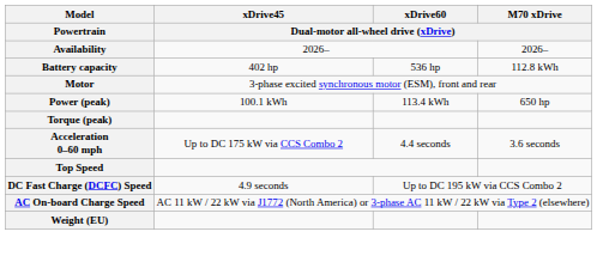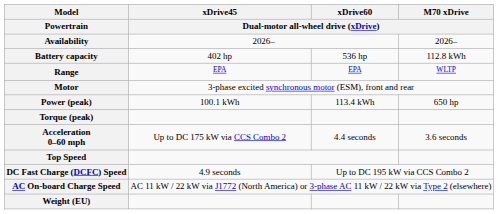 <table class="wikitable" style="text-align:center; font-size:90%;">
 <tr>
 <th>Model</th>
 <th>xDrive45</th>
 <th>xDrive60</th>
 <th>M70 xDrive</th>
 </tr>
 <tr>
 <th>Powertrain</th>
 <th colspan="3">Dual-motor all-wheel drive (<a href='#'>xDrive</a>)</th>
 </tr>
 <tr>
 <th>Availability</th>
 <td colspan="2">2026–</td>
 <td>2026–</td>
 </tr>
 <tr>
 <th>Battery capacity</th>
 <td>402 hp</td>
 <td>536 hp</td>
 <td>112.8 kWh</td>
+</tr>
+<tr>
+<th>Range</th>
+<td><sup><a href='#'>EPA</a></sup></td>
+<td><sup><a href='#'>EPA</a></sup></td>
+<td><sup><a href='#'>WLTP</a></sup></td>
 </tr>
 <tr>
 <th>Motor</th>
 <td colspan="3">3-phase excited <a href='#'>synchronous motor</a> (ESM), front and rear</td>
 </tr>
 <tr>
 <th>Power (peak)</th>
 <td>100.1 kWh</td>
 <td>113.4 kWh</td>
 <td>650 hp</td>
 </tr>
 <tr>
 <th>Torque (peak)</th>
 <td></td>
 <td></td>
 <td></td>
 </tr>
 <tr>
 <th>Acceleration<br>0–60 mph</th>
 <td>Up to DC 175 kW via <a href='#'>CCS Combo 2</a></td>
 <td>4.4 seconds</td>
 <td>3.6 seconds</td>
 </tr>
 <tr>
 <th>Top Speed</th>
 <td colspan="2"></td>
 <td></td>
 </tr>
 <tr>
 <th>DC Fast Charge (<a href='#'>DCFC</a>) Speed</th>
 <td>4.9 seconds</td>
 <td colspan="2">Up to DC 195 kW via CCS Combo 2</td>
 </tr>
 <tr>
 <th><a href='#'>AC</a> On-board Charge Speed</th>
 <td colspan="3">AC 11 kW / 22 kW via <a href='#'>J1772</a> (North America) or <a href='#'>3-phase AC</a> 11 kW / 22 kW via <a href='#'>Type 2</a> (elsewhere)</td>
 </tr>
 <tr>
 <th>Weight (EU)</th>
 <td></td>
 <td></td>
 <td></td>
 </tr>
 </table>
